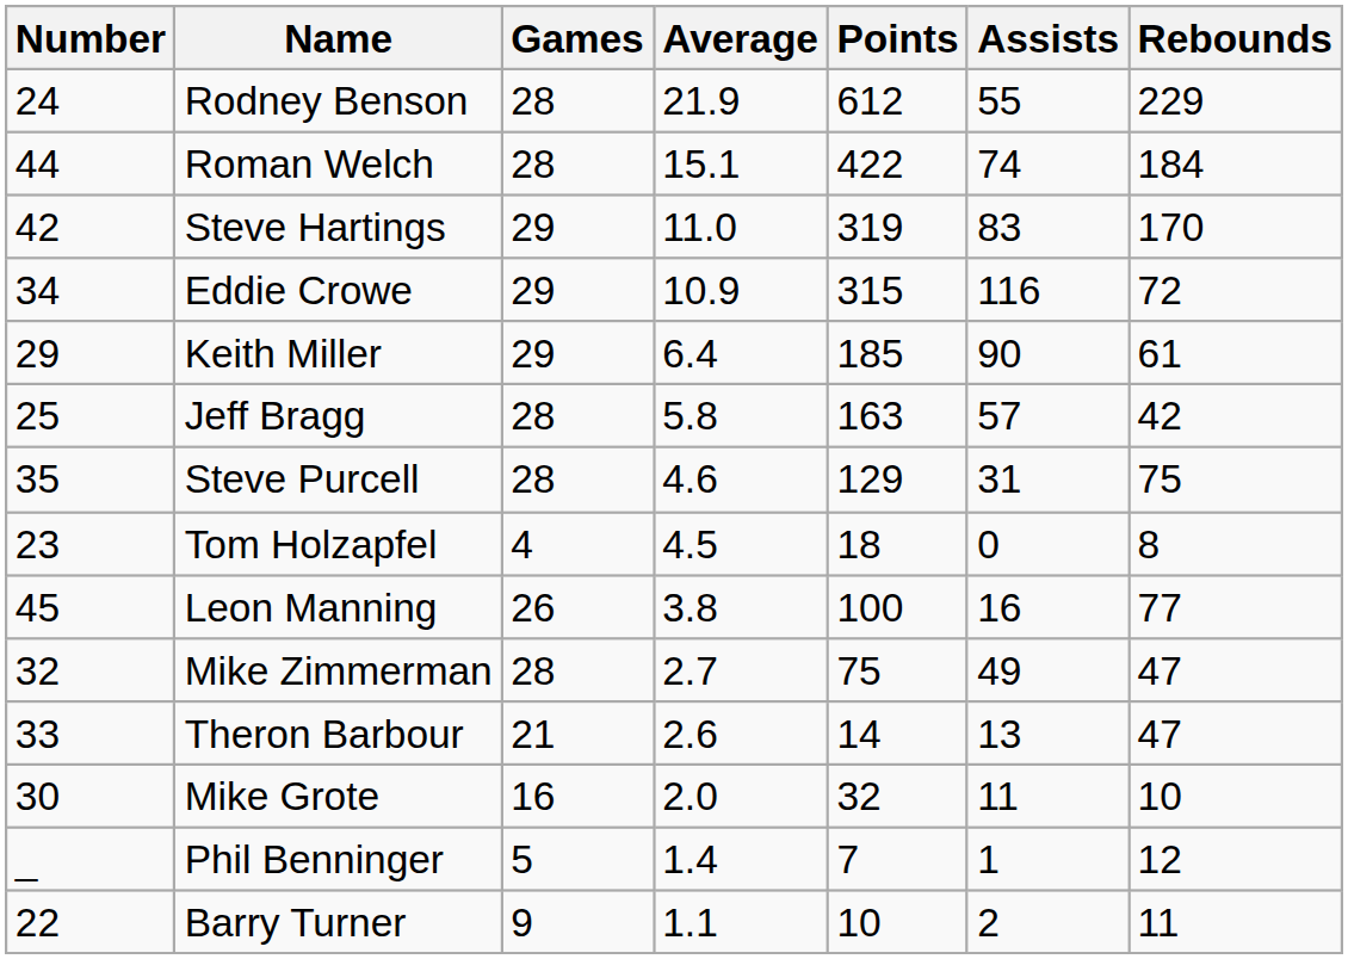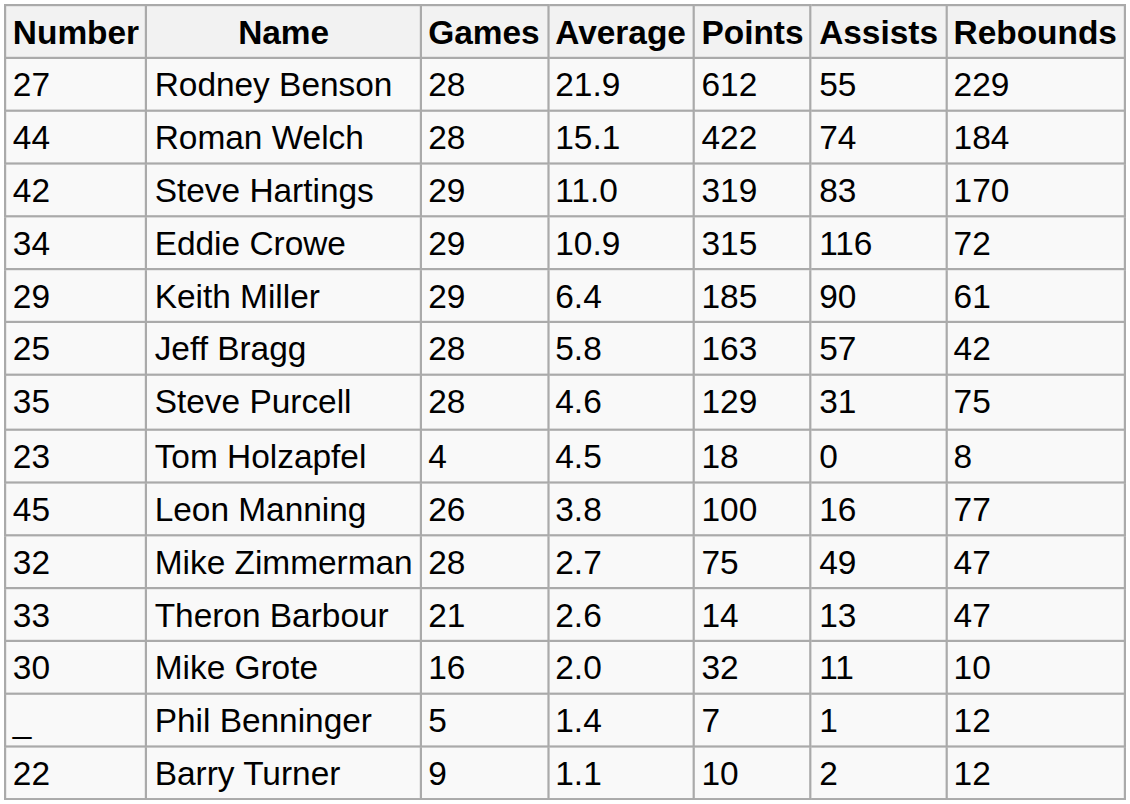 <table class="wikitable" style="font-size: 95%;">
 <tr>
 <th>Number</th>
 <th>Name</th>
 <th>Games</th>
 <th>Average</th>
 <th>Points</th>
 <th>Assists</th>
 <th>Rebounds</th>
 </tr>
 <tr>
-<td>24</td>
+<td>27</td>
 <td>Rodney Benson</td>
 <td>28</td>
 <td>21.9</td>
 <td>612</td>
 <td>55</td>
 <td>229</td>
 </tr>
 <tr>
 <td>44</td>
 <td>Roman Welch</td>
 <td>28</td>
 <td>15.1</td>
 <td>422</td>
 <td>74</td>
 <td>184</td>
 </tr>
 <tr>
 <td>42</td>
 <td>Steve Hartings</td>
 <td>29</td>
 <td>11.0</td>
 <td>319</td>
 <td>83</td>
 <td>170</td>
 </tr>
 <tr>
 <td>34</td>
 <td>Eddie Crowe</td>
 <td>29</td>
 <td>10.9</td>
 <td>315</td>
 <td>116</td>
 <td>72</td>
 </tr>
 <tr>
 <td>29</td>
 <td>Keith Miller</td>
 <td>29</td>
 <td>6.4</td>
 <td>185</td>
 <td>90</td>
 <td>61</td>
 </tr>
 <tr>
 <td>25</td>
 <td>Jeff Bragg</td>
 <td>28</td>
 <td>5.8</td>
 <td>163</td>
 <td>57</td>
 <td>42</td>
 </tr>
 <tr>
 <td>35</td>
 <td>Steve Purcell</td>
 <td>28</td>
 <td>4.6</td>
 <td>129</td>
 <td>31</td>
 <td>75</td>
 </tr>
 <tr>
 <td>23</td>
 <td>Tom Holzapfel</td>
 <td>4</td>
 <td>4.5</td>
 <td>18</td>
 <td>0</td>
 <td>8</td>
 </tr>
 <tr>
 <td>45</td>
 <td>Leon Manning</td>
 <td>26</td>
 <td>3.8</td>
 <td>100</td>
 <td>16</td>
 <td>77</td>
 </tr>
 <tr>
 <td>32</td>
 <td>Mike Zimmerman</td>
 <td>28</td>
 <td>2.7</td>
 <td>75</td>
 <td>49</td>
 <td>47</td>
 </tr>
 <tr>
 <td>33</td>
 <td>Theron Barbour</td>
 <td>21</td>
 <td>2.6</td>
 <td>14</td>
 <td>13</td>
 <td>47</td>
 </tr>
 <tr>
 <td>30</td>
 <td>Mike Grote</td>
 <td>16</td>
 <td>2.0</td>
 <td>32</td>
 <td>11</td>
 <td>10</td>
 </tr>
 <tr>
 <td>_</td>
 <td>Phil Benninger</td>
 <td>5</td>
 <td>1.4</td>
 <td>7</td>
 <td>1</td>
 <td>12</td>
 </tr>
 <tr>
 <td>22</td>
 <td>Barry Turner</td>
 <td>9</td>
 <td>1.1</td>
 <td>10</td>
 <td>2</td>
-<td>11</td>
+<td>12</td>
 </tr>
 <tr>
 </tr>
 </table>
